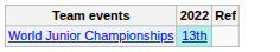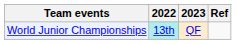 <table style='font-size: 90%; text-align:center;' class='wikitable'>
 <tr>
 <th>Team events</th>
 <th>2022</th>
+<th>2023</th>
 <th>Ref</th>
 </tr>
 <tr>
 <td bgcolor="#ECF2FF"; align="left"><a href='#'>World Junior Championships</a></td>
 <td bgcolor=AFEEEE><a href='#'>13th</a></td>
+<td bgcolor=FFEBCD><a href='#'>QF</a></td>
 <td></td>
 </tr>
 </table>
